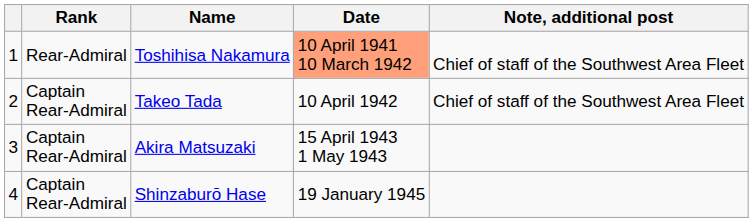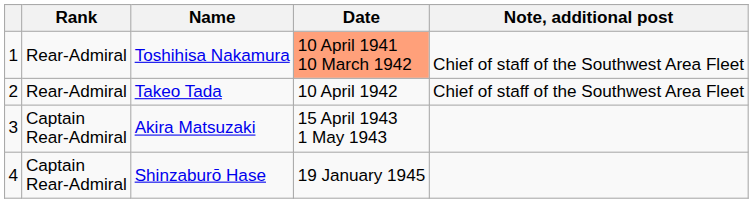 <table class=wikitable>
 <tr>
 <th></th>
 <th>Rank</th>
 <th>Name</th>
 <th>Date</th>
 <th>Note, additional post</th>
 </tr>
 <tr>
 <td>1</td>
 <td>Rear-Admiral</td>
 <td><a href='#'>Toshihisa Nakamura</a></td>
 <td style="background: lightsalmon;">10 April 1941<br>10 March 1942</td>
 <td><br>Chief of staff of the Southwest Area Fleet</td>
 </tr>
 <tr>
 <td>2</td>
-<td>Captain<br>Rear-Admiral</td>
+<td>Rear-Admiral</td>
 <td><a href='#'>Takeo Tada</a></td>
 <td>10 April 1942</td>
 <td>Chief of staff of the Southwest Area Fleet</td>
 </tr>
 <tr>
 <td>3</td>
 <td>Captain<br>Rear-Admiral</td>
 <td><a href='#'>Akira Matsuzaki</a></td>
 <td>15 April 1943<br>1 May 1943</td>
 <td></td>
 </tr>
 <tr>
 <td>4</td>
 <td>Captain<br>Rear-Admiral</td>
 <td><a href='#'>Shinzaburō Hase</a></td>
 <td>19 January 1945</td>
 <td></td>
 </tr>
 </table>
